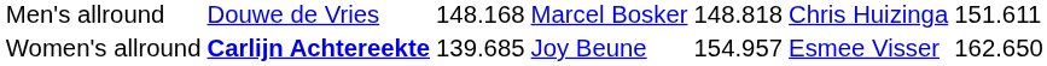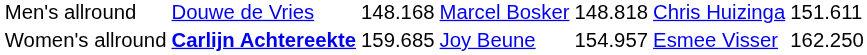 <table>
 <tr>
 <td>Men's allround</td>
 <td><a href='#'>Douwe de Vries</a></td>
 <td>148.168</td>
 <td><a href='#'>Marcel Bosker</a></td>
 <td>148.818</td>
 <td><a href='#'>Chris Huizinga</a></td>
 <td>151.611</td>
 </tr>
 <tr>
 <td>Women's allround</td>
 <td><strong><a href='#'>Carlijn Achtereekte</a></strong></td>
-<td>139.685</td>
+<td>159.685</td>
 <td><a href='#'>Joy Beune</a></td>
 <td>154.957</td>
 <td><a href='#'>Esmee Visser</a></td>
-<td>162.650</td>
+<td>162.250</td>
 </tr>
 </table>
